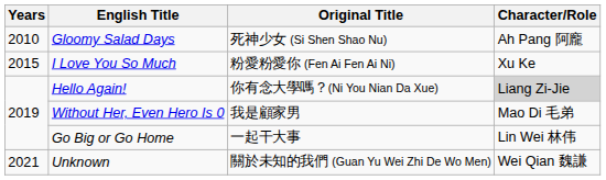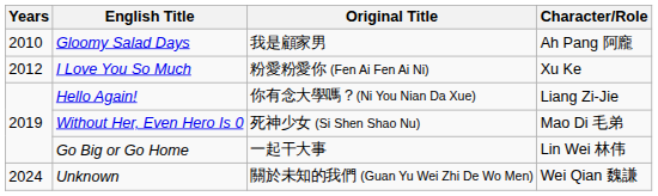 <table class="wikitable">
 <tr>
 <th>Years</th>
 <th>English Title</th>
 <th>Original Title</th>
 <th>Character/Role</th>
 </tr>
 <tr>
 <td>2010</td>
 <td><em><a href='#'>Gloomy Salad Days</a></em></td>
-<td>死神少女 <small>(Si Shen Shao Nu)</small></td>
+<td>我是顧家男</td>
 <td>Ah Pang 阿龐</td>
 </tr>
 <tr>
-<td>2015</td>
+<td>2012</td>
 <td><em><a href='#'>I Love You So Much</a></em></td>
 <td>粉愛粉愛你 <small>(Fen Ai Fen Ai Ni)</small></td>
 <td>Xu Ke</td>
 </tr>
 <tr>
 <td rowspan="3">2019</td>
 <td><em><a href='#'>Hello Again!</a></em></td>
 <td>你有念大學嗎？<small>(Ni You Nian Da Xue)</small></td>
-<td style="background: lightgrey;">Liang Zi-Jie</td>
+<td>Liang Zi-Jie</td>
 </tr>
 <tr>
 <td><em><a href='#'>Without Her, Even Hero Is 0</a></em></td>
-<td>我是顧家男</td>
+<td>死神少女 <small>(Si Shen Shao Nu)</small></td>
 <td>Mao Di 毛弟</td>
 </tr>
 <tr>
 <td><em>Go Big or Go Home</em></td>
 <td>一起干大事</td>
 <td>Lin Wei 林伟</td>
 </tr>
 <tr>
-<td>2021</td>
+<td>2024</td>
 <td><em>Unknown</em></td>
 <td>關於未知的我們 <small>(Guan Yu Wei Zhi De Wo Men)</small></td>
 <td>Wei Qian 魏謙</td>
 </tr>
 </table>
